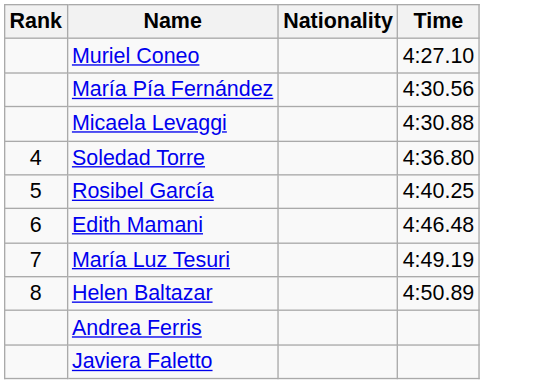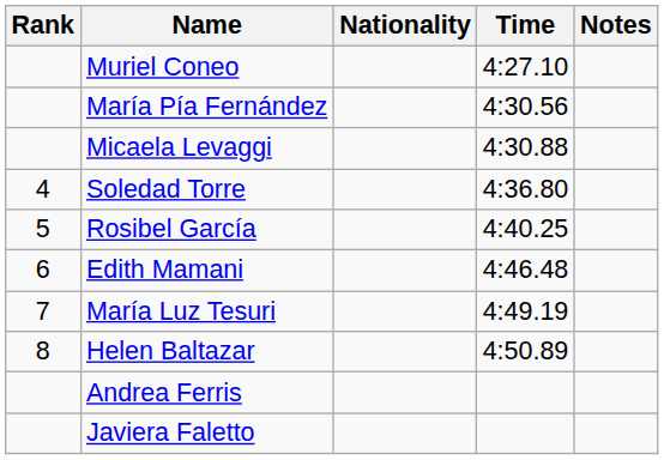 <table class="wikitable sortable" style="text-align:center">
 <tr>
 <th>Rank</th>
 <th>Name</th>
 <th>Nationality</th>
 <th>Time</th>
+<th>Notes</th>
 </tr>
 <tr>
 <td></td>
 <td align=left><a href='#'>Muriel Coneo</a></td>
 <td align=left></td>
 <td>4:27.10</td>
+<td></td>
 </tr>
 <tr>
 <td></td>
 <td align=left><a href='#'>María Pía Fernández</a></td>
 <td align=left></td>
 <td>4:30.56</td>
+<td></td>
 </tr>
 <tr>
 <td></td>
 <td align=left><a href='#'>Micaela Levaggi</a></td>
 <td align=left></td>
 <td>4:30.88</td>
+<td></td>
 </tr>
 <tr>
 <td>4</td>
 <td align=left><a href='#'>Soledad Torre</a></td>
 <td align=left></td>
 <td>4:36.80</td>
+<td></td>
 </tr>
 <tr>
 <td>5</td>
 <td align=left><a href='#'>Rosibel García</a></td>
 <td align=left></td>
 <td>4:40.25</td>
+<td></td>
 </tr>
 <tr>
 <td>6</td>
 <td align=left><a href='#'>Edith Mamani</a></td>
 <td align=left></td>
 <td>4:46.48</td>
+<td></td>
 </tr>
 <tr>
 <td>7</td>
 <td align=left><a href='#'>María Luz Tesuri</a></td>
 <td align=left></td>
 <td>4:49.19</td>
+<td></td>
 </tr>
 <tr>
 <td>8</td>
 <td align=left><a href='#'>Helen Baltazar</a></td>
 <td align=left></td>
 <td>4:50.89</td>
+<td></td>
 </tr>
 <tr>
 <td></td>
 <td align=left><a href='#'>Andrea Ferris</a></td>
 <td align=left></td>
+<td></td>
 <td></td>
 </tr>
 <tr>
 <td></td>
 <td align=left><a href='#'>Javiera Faletto</a></td>
 <td align=left></td>
 <td></td>
+<td></td>
 </tr>
 </table>
